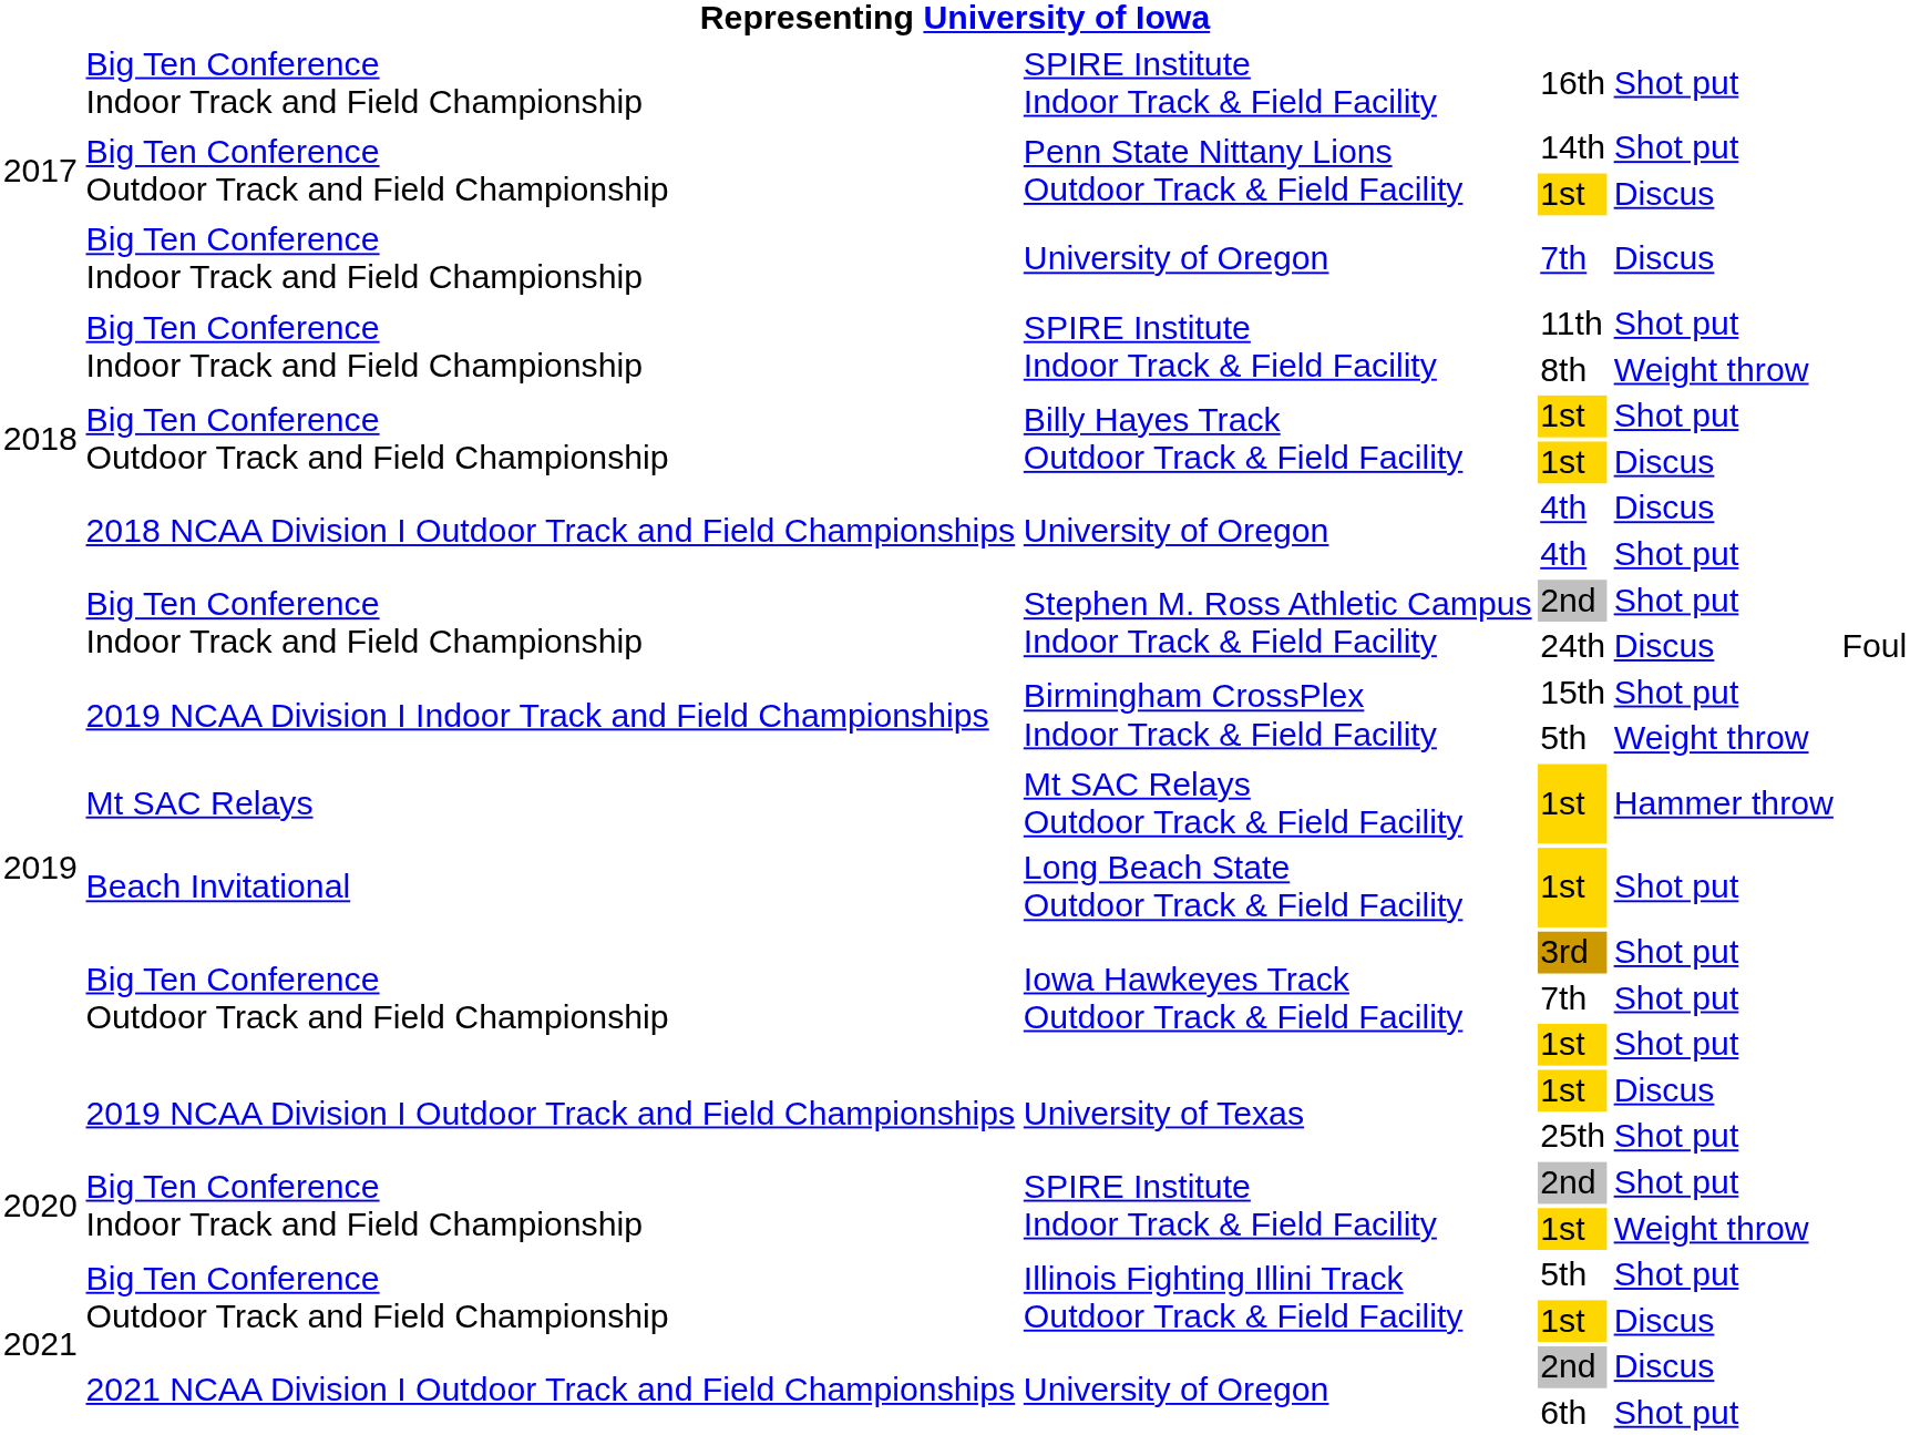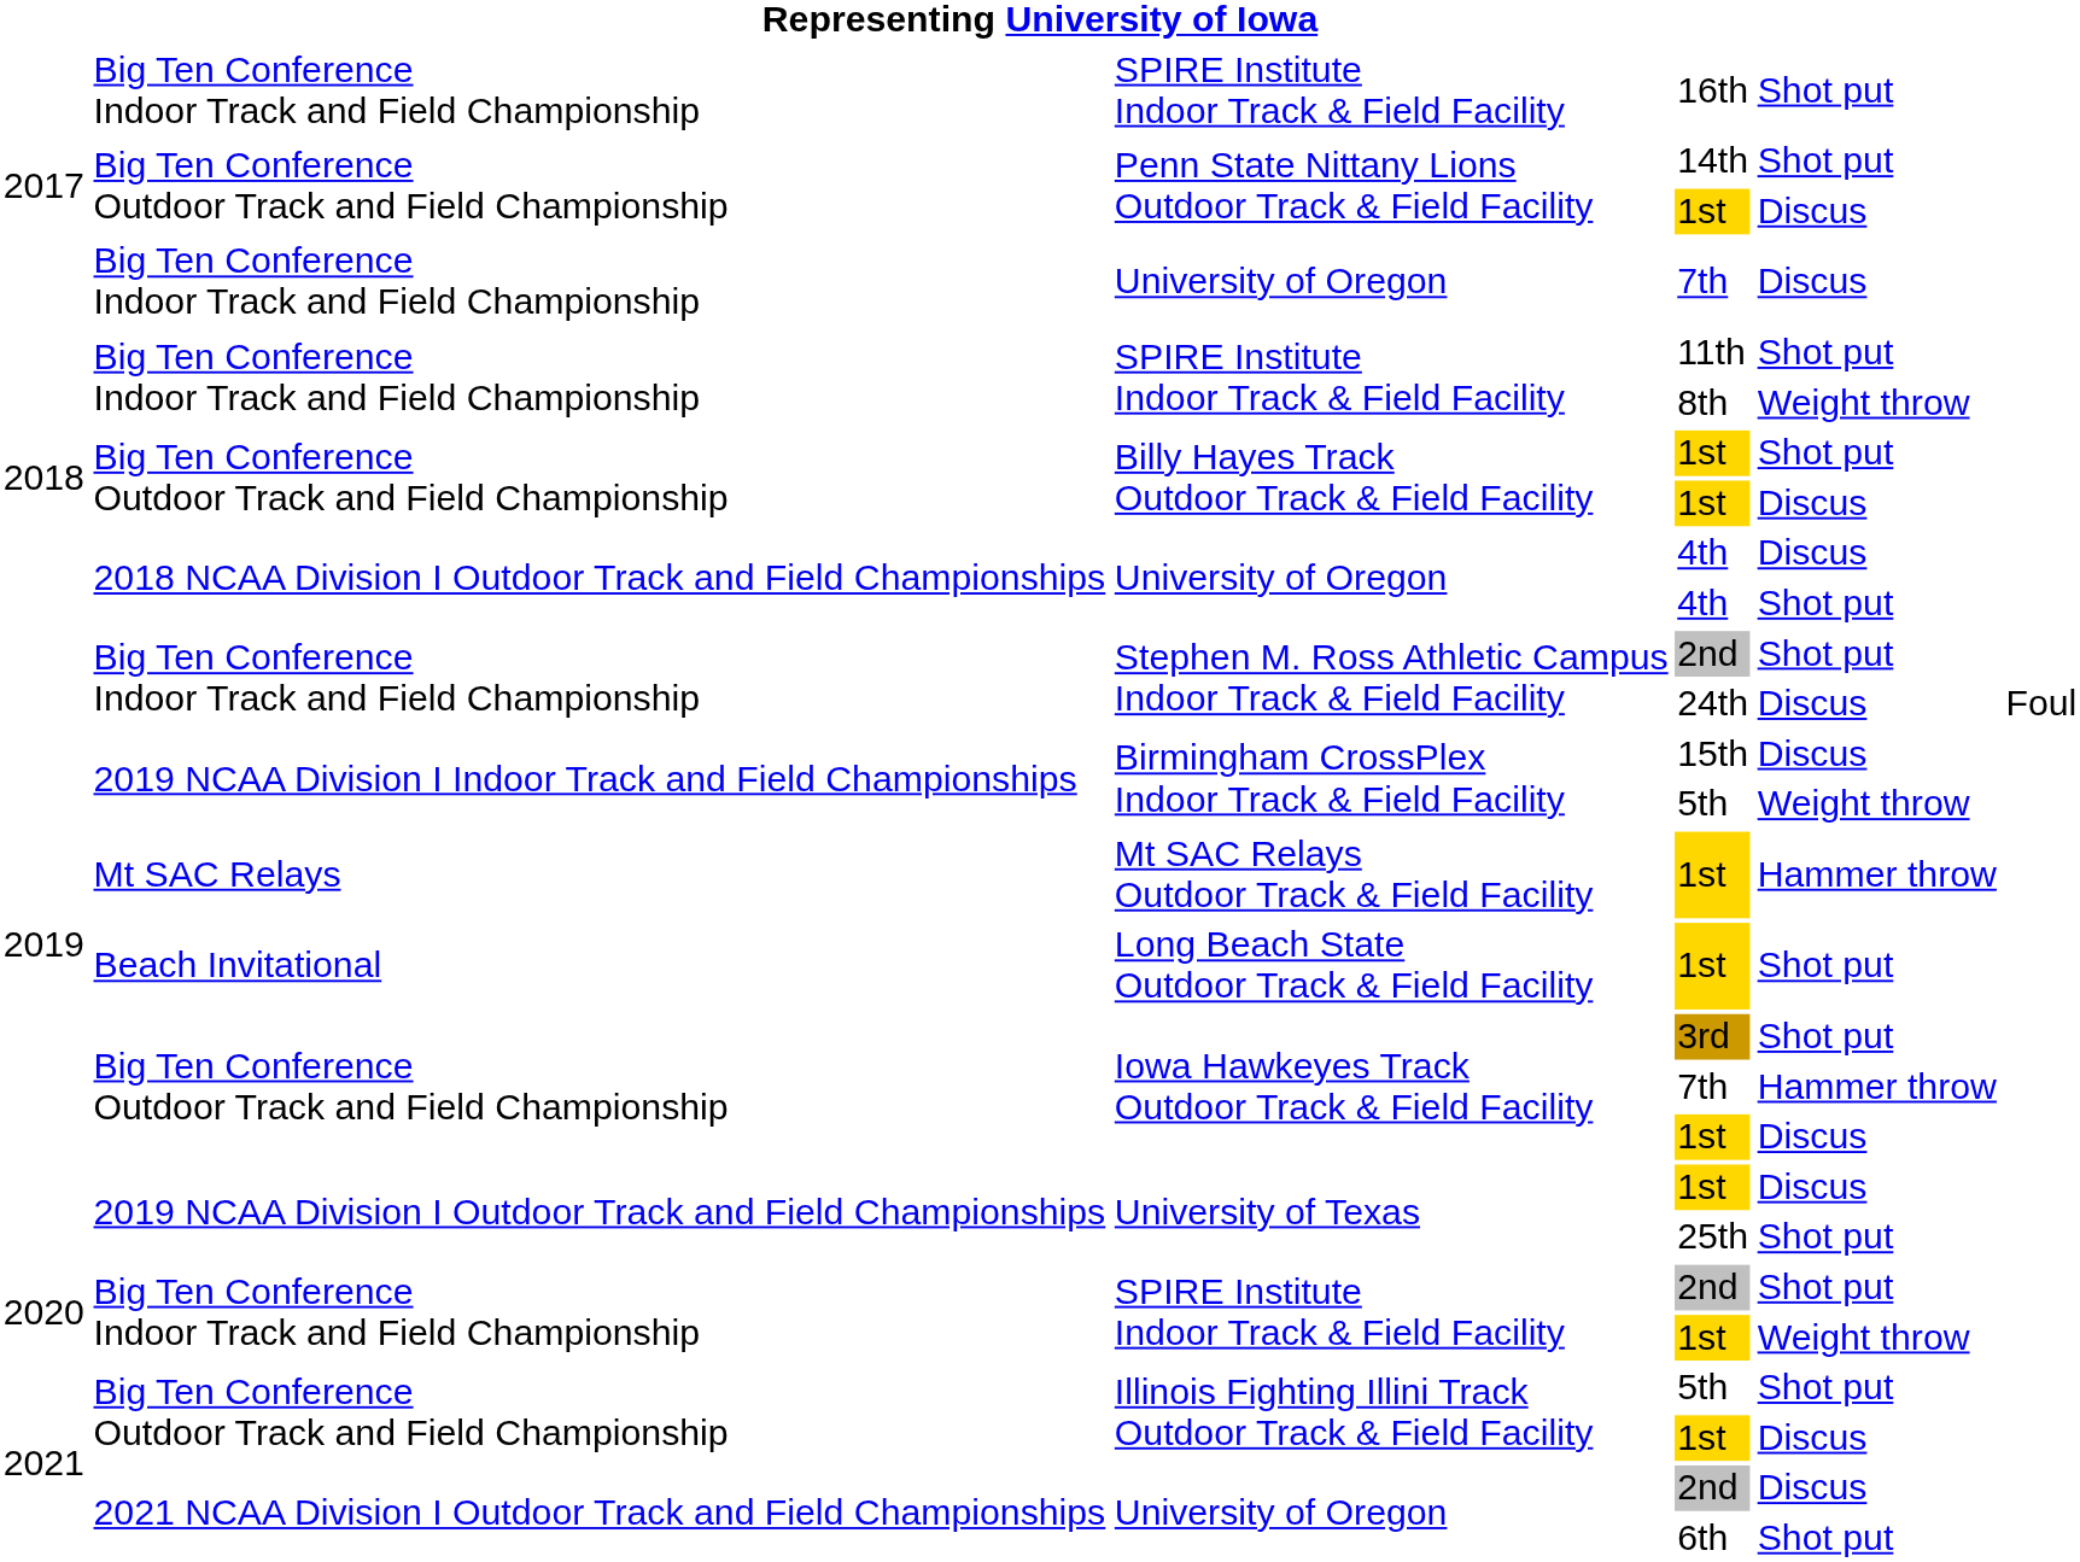 <table>
 <tr>
 <th colspan="6">Representing <a href='#'>University of Iowa</a></th>
 </tr>
 <tr>
 <td rowspan=4>2017</td>
 <td><a href='#'>Big Ten Conference</a><br>Indoor Track and Field Championship</td>
 <td><a href='#'>SPIRE Institute<br>Indoor Track & Field Facility</a></td>
 <td>16th</td>
 <td><a href='#'>Shot put</a></td>
 <td></td>
 </tr>
 <tr>
 <td rowspan=2><a href='#'>Big Ten Conference</a><br>Outdoor Track and Field Championship</td>
 <td rowspan=2><a href='#'>Penn State Nittany Lions<br>Outdoor Track & Field Facility</a></td>
 <td>14th</td>
 <td><a href='#'>Shot put</a></td>
 <td></td>
 </tr>
 <tr>
 <td bgcolor=gold>1st</td>
 <td><a href='#'>Discus</a></td>
 <td></td>
 </tr>
 <tr>
 <td><a href='#'>Big Ten Conference</a><br>Indoor Track and Field Championship</td>
 <td><a href='#'>University of Oregon</a></td>
 <td><a href='#'>7th</a></td>
 <td><a href='#'>Discus</a></td>
 <td><a href='#'></a></td>
 </tr>
 <tr>
 <td rowspan=6>2018</td>
 <td rowspan=2><a href='#'>Big Ten Conference</a><br>Indoor Track and Field Championship</td>
 <td rowspan=2><a href='#'>SPIRE Institute<br>Indoor Track & Field Facility</a></td>
 <td>11th</td>
 <td><a href='#'>Shot put</a></td>
 <td></td>
 </tr>
 <tr>
 <td>8th</td>
 <td><a href='#'>Weight throw</a></td>
 <td></td>
 </tr>
 <tr>
 <td rowspan=2><a href='#'>Big Ten Conference</a><br>Outdoor Track and Field Championship</td>
 <td rowspan=2><a href='#'>Billy Hayes Track<br>Outdoor Track & Field Facility</a></td>
 <td bgcolor=gold>1st</td>
 <td><a href='#'>Shot put</a></td>
 <td></td>
 </tr>
 <tr>
 <td bgcolor=gold>1st</td>
 <td><a href='#'>Discus</a></td>
 <td></td>
 </tr>
 <tr>
 <td rowspan=2><a href='#'>2018 NCAA Division I Outdoor Track and Field Championships</a></td>
 <td rowspan=2><a href='#'>University of Oregon</a></td>
 <td><a href='#'>4th</a></td>
 <td><a href='#'>Discus</a></td>
 <td><a href='#'></a></td>
 </tr>
 <tr>
 <td><a href='#'>4th</a></td>
 <td><a href='#'>Shot put</a></td>
 <td><a href='#'></a></td>
 </tr>
 <tr>
 <td rowspan=11>2019</td>
 <td rowspan=2><a href='#'>Big Ten Conference</a><br>Indoor Track and Field Championship</td>
 <td rowspan=2><a href='#'>Stephen M. Ross Athletic Campus<br>Indoor Track & Field Facility</a></td>
 <td bgcolor=silver>2nd</td>
 <td><a href='#'>Shot put</a></td>
 <td></td>
 </tr>
 <tr>
 <td>24th</td>
 <td><a href='#'>Discus</a></td>
 <td>Foul</td>
 </tr>
 <tr>
 <td rowspan=2><a href='#'>2019 NCAA Division I Indoor Track and Field Championships</a></td>
 <td rowspan=2><a href='#'>Birmingham CrossPlex<br>Indoor Track & Field Facility</a></td>
 <td>15th</td>
-<td><a href='#'>Shot put</a></td>
+<td><a href='#'>Discus</a></td>
 <td></td>
 </tr>
 <tr>
 <td>5th</td>
 <td><a href='#'>Weight throw</a></td>
 <td></td>
 </tr>
 <tr>
 <td rowspan=1><a href='#'>Mt SAC Relays</a></td>
 <td rowspan=1><a href='#'>Mt SAC Relays<br>Outdoor Track & Field Facility</a></td>
 <td bgcolor=gold>1st</td>
 <td><a href='#'>Hammer throw</a></td>
 <td></td>
 </tr>
 <tr>
 <td rowspan=1><a href='#'>Beach Invitational</a></td>
 <td rowspan=1><a href='#'>Long Beach State<br>Outdoor Track & Field Facility</a></td>
 <td bgcolor=gold>1st</td>
 <td><a href='#'>Shot put</a></td>
 <td></td>
 </tr>
 <tr>
 <td rowspan=3><a href='#'>Big Ten Conference</a><br>Outdoor Track and Field Championship</td>
 <td rowspan=3><a href='#'>Iowa Hawkeyes Track<br>Outdoor Track & Field Facility</a></td>
 <td bgcolor=cc9900>3rd</td>
 <td><a href='#'>Shot put</a></td>
 <td></td>
 </tr>
 <tr>
 <td>7th</td>
-<td><a href='#'>Shot put</a></td>
+<td><a href='#'>Hammer throw</a></td>
 <td></td>
 </tr>
 <tr>
 <td bgcolor=gold>1st</td>
-<td><a href='#'>Shot put</a></td>
+<td><a href='#'>Discus</a></td>
 <td></td>
 </tr>
 <tr>
 <td rowspan=2><a href='#'>2019 NCAA Division I Outdoor Track and Field Championships</a></td>
 <td rowspan=2><a href='#'>University of Texas</a></td>
 <td bgcolor=gold>1st</td>
 <td><a href='#'>Discus</a></td>
 <td><a href='#'></a></td>
 </tr>
 <tr>
 <td>25th</td>
 <td><a href='#'>Shot put</a></td>
 <td><a href='#'></a></td>
 </tr>
 <tr>
 <td rowspan=2>2020</td>
 <td rowspan=2><a href='#'>Big Ten Conference</a><br>Indoor Track and Field Championship</td>
 <td rowspan=2><a href='#'>SPIRE Institute<br>Indoor Track & Field Facility</a></td>
 <td bgcolor=silver>2nd</td>
 <td><a href='#'>Shot put</a></td>
 <td></td>
 </tr>
 <tr>
 <td bgcolor=gold>1st</td>
 <td><a href='#'>Weight throw</a></td>
 <td></td>
 </tr>
 <tr>
 <td rowspan=4>2021</td>
 <td rowspan=2><a href='#'>Big Ten Conference</a><br>Outdoor Track and Field Championship</td>
 <td rowspan=2><a href='#'>Illinois Fighting Illini Track<br>Outdoor Track & Field Facility</a></td>
 <td>5th</td>
 <td><a href='#'>Shot put</a></td>
 <td></td>
 </tr>
 <tr>
 <td bgcolor=gold>1st</td>
 <td><a href='#'>Discus</a></td>
 <td></td>
 </tr>
 <tr>
 <td rowspan=2><a href='#'>2021 NCAA Division I Outdoor Track and Field Championships</a></td>
 <td rowspan=2><a href='#'>University of Oregon</a></td>
 <td bgcolor=silver>2nd</td>
 <td><a href='#'>Discus</a></td>
 <td><a href='#'></a></td>
 </tr>
 <tr>
 <td>6th</td>
 <td><a href='#'>Shot put</a></td>
 <td><a href='#'></a></td>
 </tr>
 <tr>
 </tr>
 </table>
